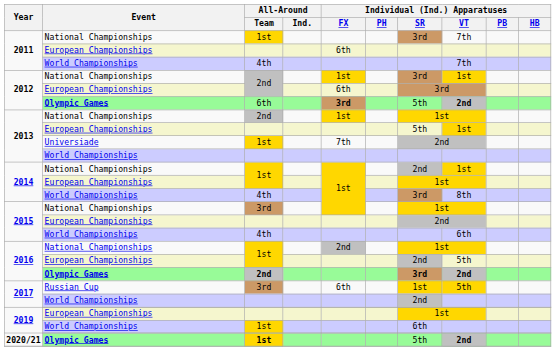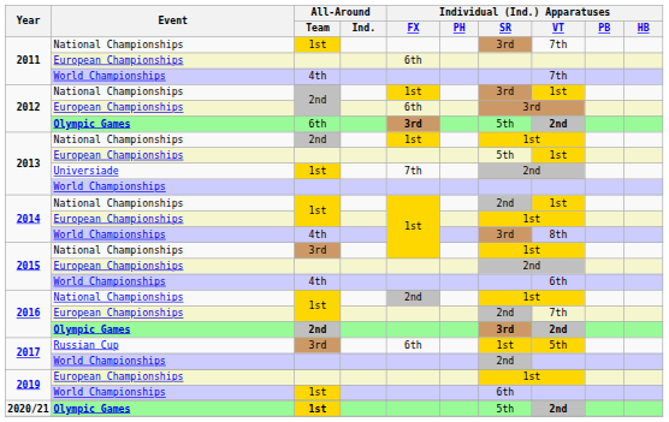 <table class="wikitable sortable" style="text-align:center; font-size:95%;">
 <tr>
 <th rowspan="2" class=unsortable>Year</th>
 <th rowspan="2" width=37% class=unsortable>Event</th>
 <th colspan="2" class=unsortable>All-Around</th>
 <th colspan="6" width=42% class=unsortable>Individual (Ind.) Apparatuses</th>
 </tr>
 <tr>
 <th width=7% class=unsortable>Team</th>
 <th width=7% class=unsortable>Ind.</th>
 <th class=unsortable><a href='#'>FX</a></th>
 <th class=unsortable><a href='#'>PH</a></th>
 <th class=unsortable><a href='#'>SR</a></th>
 <th class=unsortable><a href='#'>VT</a></th>
 <th class=unsortable><a href='#'>PB</a></th>
 <th class=unsortable><a href='#'>HB</a></th>
 </tr>
 <tr>
 <td rowspan="3" align=center><strong>2011</strong></td>
 <td align=left>National Championships</td>
 <td style="background: gold">1st</td>
 <td></td>
 <td></td>
 <td></td>
 <td style="background:#c96;">3rd</td>
 <td>7th</td>
 <td></td>
 <td></td>
 </tr>
 <tr bgcolor=#F5F6CE>
 <td align=left><a href='#'>European Championships</a></td>
 <td></td>
 <td></td>
 <td>6th</td>
 <td></td>
 <td></td>
 <td></td>
 <td></td>
 <td></td>
 </tr>
 <tr bgcolor=#CCCCFF>
 <td align=left><a href='#'>World Championships</a></td>
 <td>4th</td>
 <td></td>
 <td></td>
 <td></td>
 <td></td>
 <td>7th</td>
 <td></td>
 <td></td>
 </tr>
 <tr>
 <td rowspan="3" align=center><strong>2012</strong></td>
 <td align=left>National Championships</td>
 <td rowspan="2" style="background: silver">2nd</td>
 <td></td>
 <td style="background: gold">1st</td>
 <td></td>
 <td style="background:#c96;">3rd</td>
 <td style="background: gold">1st</td>
 <td></td>
 <td></td>
 </tr>
 <tr bgcolor=#F5F6CE>
 <td align=left><a href='#'>European Championships</a></td>
 <td></td>
 <td>6th</td>
 <td></td>
 <td colspan="2" style="background:#c96;">3rd</td>
 <td></td>
 <td></td>
 </tr>
 <tr bgcolor=98FB98>
 <td align=left><strong><a href='#'>Olympic Games</a></strong></td>
 <td>6th</td>
 <td></td>
 <td style="background:#c96;"><strong>3rd</strong></td>
 <td></td>
 <td>5th</td>
 <td style="background:silver;"><strong>2nd</strong></td>
 <td></td>
 <td></td>
 </tr>
 <tr>
 <td rowspan="4" align=center><strong>2013</strong></td>
 <td align=left>National Championships</td>
 <td style="background: silver">2nd</td>
 <td></td>
 <td style="background: gold">1st</td>
 <td></td>
 <td colspan="2" style="background: gold">1st</td>
 <td></td>
 <td></td>
 </tr>
 <tr bgcolor=#F5F6CE>
 <td align=left><a href='#'>European Championships</a></td>
 <td></td>
 <td></td>
 <td></td>
 <td></td>
 <td>5th</td>
 <td style="background: gold">1st</td>
 <td></td>
 <td></td>
 </tr>
 <tr>
 <td align=left><a href='#'>Universiade</a></td>
 <td style="background: gold">1st</td>
 <td></td>
 <td>7th</td>
 <td></td>
 <td colspan="2" style="background:silver;">2nd</td>
 <td></td>
 <td></td>
 </tr>
 <tr bgcolor=#CCCCFF>
 <td align=left><a href='#'>World Championships</a></td>
 <td></td>
 <td></td>
 <td></td>
 <td></td>
 <td></td>
 <td></td>
 <td></td>
 <td></td>
 </tr>
 <tr>
 <td rowspan="3" align=center><strong><a href='#'>2014</a></strong></td>
 <td align=left>National Championships</td>
 <td rowspan="2" style="background: gold">1st</td>
 <td></td>
 <td rowspan="4" style="background: gold">1st</td>
 <td></td>
 <td style="background: silver">2nd</td>
 <td style="background: gold">1st</td>
 <td></td>
 <td></td>
 </tr>
 <tr bgcolor=#F5F6CE>
 <td align=left><a href='#'>European Championships</a></td>
 <td></td>
 <td></td>
 <td colspan="2" style="background: gold">1st</td>
 <td></td>
 <td></td>
 </tr>
 <tr bgcolor=#CCCCFF>
 <td align=left><a href='#'>World Championships</a></td>
 <td>4th</td>
 <td></td>
 <td></td>
 <td style="background:#c96;">3rd</td>
 <td>8th</td>
 <td></td>
 <td></td>
 </tr>
 <tr>
 <td rowspan="3" align=center><strong><a href='#'>2015</a></strong></td>
 <td align=left>National Championships</td>
 <td style="background:#c96;">3rd</td>
 <td></td>
 <td></td>
 <td colspan="2" style="background: gold">1st</td>
 <td></td>
 <td></td>
 </tr>
 <tr bgcolor=#F5F6CE>
 <td align=left><a href='#'>European Championships</a></td>
 <td></td>
 <td></td>
 <td></td>
 <td></td>
 <td colspan="2" style="background:silver;">2nd</td>
 <td></td>
 <td></td>
 </tr>
 <tr bgcolor=#CCCCFF>
 <td align=left><a href='#'>World Championships</a></td>
 <td>4th</td>
 <td></td>
 <td></td>
 <td></td>
 <td></td>
 <td>6th</td>
 <td></td>
 <td></td>
 </tr>
 <tr>
 <td rowspan="3" align=center><strong><a href='#'>2016</a></strong></td>
 <td align=left><a href='#'>National Championships</a></td>
 <td rowspan="2" style="background: gold">1st</td>
 <td></td>
 <td style="background: silver">2nd</td>
 <td></td>
 <td colspan="2" style="background: gold">1st</td>
 <td></td>
 <td></td>
 </tr>
 <tr bgcolor=#F5F6CE>
 <td align=left><a href='#'>European Championships</a></td>
 <td></td>
 <td></td>
 <td></td>
 <td style="background: silver">2nd</td>
-<td>5th</td>
+<td>7th</td>
 <td></td>
 <td></td>
 </tr>
 <tr bgcolor=98FB98>
 <td align=left><strong><a href='#'>Olympic Games</a></strong></td>
 <td style="background:silver;"><strong>2nd</strong></td>
 <td></td>
 <td></td>
 <td></td>
 <td style="background:#c96;"><strong>3rd</strong></td>
 <td style="background:silver;"><strong>2nd</strong></td>
 <td></td>
 <td></td>
 </tr>
 <tr>
 <td rowspan="2" align=center><strong><a href='#'>2017</a></strong></td>
 <td align=left><a href='#'>Russian Cup</a></td>
 <td style="background:#c96;">3rd</td>
 <td></td>
 <td>6th</td>
 <td></td>
 <td style="background: gold">1st</td>
 <td style="background: gold;">5th</td>
 <td></td>
 <td></td>
 </tr>
 <tr bgcolor=#CCCCFF>
 <td align=left><a href='#'>World Championships</a></td>
 <td></td>
 <td></td>
 <td></td>
 <td></td>
 <td style="background: silver">2nd</td>
 <td></td>
 <td></td>
 <td></td>
 </tr>
 <tr>
 <td rowspan="3" align=center><strong><a href='#'>2019</a></strong></td>
 </tr>
 <tr bgcolor=#F5F6CE>
 <td align=left><a href='#'>European Championships</a></td>
 <td></td>
 <td></td>
 <td></td>
 <td></td>
 <td colspan="2" style="background: gold">1st</td>
 <td></td>
 <td></td>
 </tr>
 <tr bgcolor=#CCCCFF>
 <td align=left><a href='#'>World Championships</a></td>
 <td style="background: gold">1st</td>
 <td></td>
 <td></td>
 <td></td>
 <td>6th</td>
 <td></td>
 <td></td>
 <td></td>
 </tr>
 <tr>
 <td rowspan="2" align=center><strong>2020/21</strong></td>
 </tr>
 <tr bgcolor=98FB98>
 <td align=left><strong><a href='#'>Olympic Games</a></strong></td>
 <td style="background: gold"><strong>1st</strong></td>
 <td></td>
 <td></td>
 <td></td>
 <td>5th</td>
 <td style="background: silver"><strong>2nd</strong></td>
 <td></td>
 <td></td>
 </tr>
 <tr>
 </tr>
 </table>
